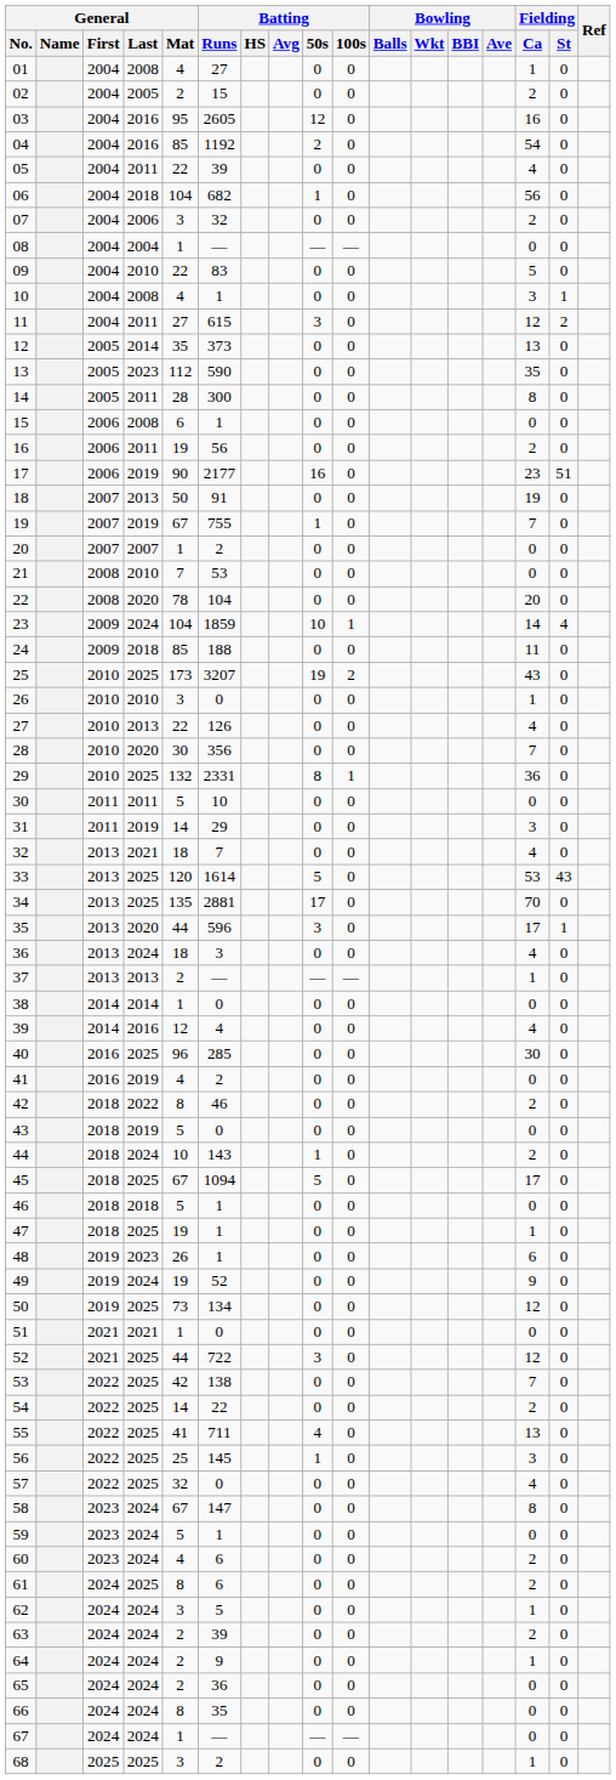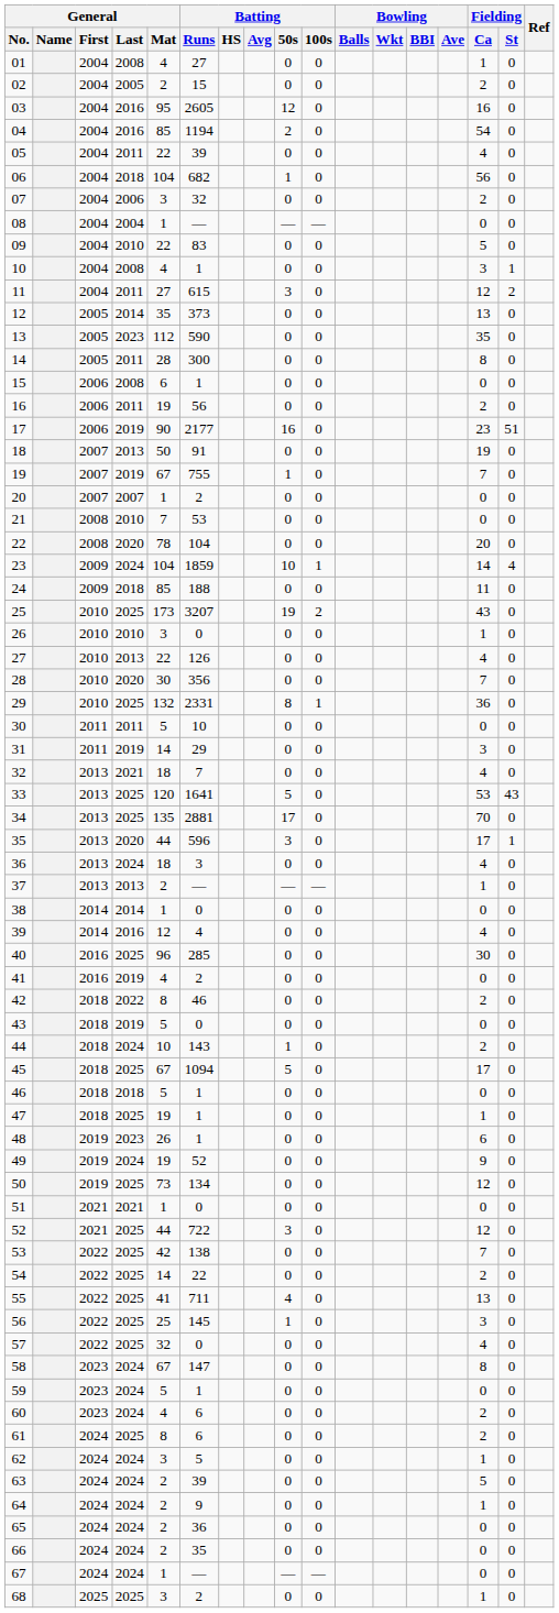 <table class="wikitable sortable plainrowheaders">
 <tr align="center">
 <th scope="col" colspan=5 class="unsortable">General</th>
 <th scope="col" colspan=5 class="unsortable"><a href='#'>Batting</a></th>
 <th scope="col" colspan=4 class="unsortable"><a href='#'>Bowling</a></th>
 <th scope="col" colspan=2 class="unsortable"><a href='#'>Fielding</a></th>
 <th scope="col" rowspan=2 class="unsortable">Ref</th>
 </tr>
 <tr align="center">
 <th scope="col">No.</th>
 <th scope="col">Name</th>
 <th scope="col">First</th>
 <th scope="col">Last</th>
 <th scope="col">Mat</th>
 <th scope="col"><a href='#'>Runs</a></th>
 <th scope="col">HS</th>
 <th scope="col"><a href='#'>Avg</a></th>
 <th scope="col">50s</th>
 <th scope="col">100s</th>
 <th scope="col"><a href='#'>Balls</a></th>
 <th scope="col"><a href='#'>Wkt</a></th>
 <th scope="col"><a href='#'>BBI</a></th>
 <th scope="col"><a href='#'>Ave</a></th>
 <th scope="col"><a href='#'>Ca</a></th>
 <th scope="col"><a href='#'>St</a></th>
 </tr>
 <tr align="center">
 <td><span>0</span>1</td>
 <th scope="row"></th>
 <td>2004</td>
 <td>2008</td>
 <td>4</td>
 <td>27</td>
 <td></td>
 <td></td>
 <td>0</td>
 <td>0</td>
 <td></td>
 <td></td>
 <td></td>
 <td></td>
 <td>1</td>
 <td>0</td>
 <td></td>
 </tr>
 <tr align="center">
 <td><span>0</span>2</td>
 <th scope="row"> </th>
 <td>2004</td>
 <td>2005</td>
 <td>2</td>
 <td>15</td>
 <td></td>
 <td></td>
 <td>0</td>
 <td>0</td>
 <td></td>
 <td></td>
 <td></td>
 <td></td>
 <td>2</td>
 <td>0</td>
 <td></td>
 </tr>
 <tr align="center">
 <td><span>0</span>3</td>
 <th scope="row"> </th>
 <td>2004</td>
 <td>2016</td>
 <td>95</td>
 <td>2605</td>
 <td></td>
 <td></td>
 <td>12</td>
 <td>0</td>
 <td></td>
 <td></td>
 <td></td>
 <td></td>
 <td>16</td>
 <td>0</td>
 <td></td>
 </tr>
 <tr align="center">
 <td><span>0</span>4</td>
 <th scope="row"></th>
 <td>2004</td>
 <td>2016</td>
 <td>85</td>
-<td>1192</td>
+<td>1194</td>
 <td></td>
 <td></td>
 <td>2</td>
 <td>0</td>
 <td></td>
 <td></td>
 <td></td>
 <td></td>
 <td>54</td>
 <td>0</td>
 <td></td>
 </tr>
 <tr align="center">
 <td><span>0</span>5</td>
 <th scope="row"></th>
 <td>2004</td>
 <td>2011</td>
 <td>22</td>
 <td>39</td>
 <td></td>
 <td></td>
 <td>0</td>
 <td>0</td>
 <td></td>
 <td></td>
 <td></td>
 <td></td>
 <td>4</td>
 <td>0</td>
 <td></td>
 </tr>
 <tr align="center">
 <td><span>0</span>6</td>
 <th scope="row"> </th>
 <td>2004</td>
 <td>2018</td>
 <td>104</td>
 <td>682</td>
 <td></td>
 <td></td>
 <td>1</td>
 <td>0</td>
 <td></td>
 <td></td>
 <td></td>
 <td></td>
 <td>56</td>
 <td>0</td>
 <td></td>
 </tr>
 <tr align="center">
 <td><span>0</span>7</td>
 <th scope="row"></th>
 <td>2004</td>
 <td>2006</td>
 <td>3</td>
 <td>32</td>
 <td></td>
 <td></td>
 <td>0</td>
 <td>0</td>
 <td></td>
 <td></td>
 <td></td>
 <td></td>
 <td>2</td>
 <td>0</td>
 <td></td>
 </tr>
 <tr align="center">
 <td><span>0</span>8</td>
 <th scope="row"></th>
 <td>2004</td>
 <td>2004</td>
 <td>1</td>
 <td>—</td>
 <td></td>
 <td></td>
 <td>—</td>
 <td>—</td>
 <td></td>
 <td></td>
 <td></td>
 <td></td>
 <td>0</td>
 <td>0</td>
 <td></td>
 </tr>
 <tr align="center">
 <td><span>0</span>9</td>
 <th scope="row"> </th>
 <td>2004</td>
 <td>2010</td>
 <td>22</td>
 <td>83</td>
 <td></td>
 <td></td>
 <td>0</td>
 <td>0</td>
 <td></td>
 <td></td>
 <td></td>
 <td></td>
 <td>5</td>
 <td>0</td>
 <td></td>
 </tr>
 <tr align="center">
 <td>10</td>
 <th scope="row"> </th>
 <td>2004</td>
 <td>2008</td>
 <td>4</td>
 <td>1</td>
 <td></td>
 <td></td>
 <td>0</td>
 <td>0</td>
 <td></td>
 <td></td>
 <td></td>
 <td></td>
 <td>3</td>
 <td>1</td>
 <td></td>
 </tr>
 <tr align="center">
 <td>11</td>
 <th scope="row"> </th>
 <td>2004</td>
 <td>2011</td>
 <td>27</td>
 <td>615</td>
 <td></td>
 <td></td>
 <td>3</td>
 <td>0</td>
 <td></td>
 <td></td>
 <td></td>
 <td></td>
 <td>12</td>
 <td>2</td>
 <td></td>
 </tr>
 <tr align="center">
 <td>12</td>
 <th scope="row"></th>
 <td>2005</td>
 <td>2014</td>
 <td>35</td>
 <td>373</td>
 <td></td>
 <td></td>
 <td>0</td>
 <td>0</td>
 <td></td>
 <td></td>
 <td></td>
 <td></td>
 <td>13</td>
 <td>0</td>
 <td></td>
 </tr>
 <tr align="center">
 <td>13</td>
 <th scope="row"></th>
 <td>2005</td>
 <td>2023</td>
 <td>112</td>
 <td>590</td>
 <td></td>
 <td></td>
 <td>0</td>
 <td>0</td>
 <td></td>
 <td></td>
 <td></td>
 <td></td>
 <td>35</td>
 <td>0</td>
 <td></td>
 </tr>
 <tr align="center">
 <td>14</td>
 <th scope="row"></th>
 <td>2005</td>
 <td>2011</td>
 <td>28</td>
 <td>300</td>
 <td></td>
 <td></td>
 <td>0</td>
 <td>0</td>
 <td></td>
 <td></td>
 <td></td>
 <td></td>
 <td>8</td>
 <td>0</td>
 <td></td>
 </tr>
 <tr align="center">
 <td>15</td>
 <th scope="row"></th>
 <td>2006</td>
 <td>2008</td>
 <td>6</td>
 <td>1</td>
 <td></td>
 <td></td>
 <td>0</td>
 <td>0</td>
 <td></td>
 <td></td>
 <td></td>
 <td></td>
 <td>0</td>
 <td>0</td>
 <td></td>
 </tr>
 <tr align="center">
 <td>16</td>
 <th scope="row"></th>
 <td>2006</td>
 <td>2011</td>
 <td>19</td>
 <td>56</td>
 <td></td>
 <td></td>
 <td>0</td>
 <td>0</td>
 <td></td>
 <td></td>
 <td></td>
 <td></td>
 <td>2</td>
 <td>0</td>
 <td></td>
 </tr>
 <tr align="center">
 <td>17</td>
 <th scope="row"> </th>
 <td>2006</td>
 <td>2019</td>
 <td>90</td>
 <td>2177</td>
 <td></td>
 <td></td>
 <td>16</td>
 <td>0</td>
 <td></td>
 <td></td>
 <td></td>
 <td></td>
 <td>23</td>
 <td>51</td>
 <td></td>
 </tr>
 <tr align="center">
 <td>18</td>
 <th scope="row"></th>
 <td>2007</td>
 <td>2013</td>
 <td>50</td>
 <td>91</td>
 <td></td>
 <td></td>
 <td>0</td>
 <td>0</td>
 <td></td>
 <td></td>
 <td></td>
 <td></td>
 <td>19</td>
 <td>0</td>
 <td></td>
 </tr>
 <tr align="center">
 <td>19</td>
 <th scope="row"></th>
 <td>2007</td>
 <td>2019</td>
 <td>67</td>
 <td>755</td>
 <td></td>
 <td></td>
 <td>1</td>
 <td>0</td>
 <td></td>
 <td></td>
 <td></td>
 <td></td>
 <td>7</td>
 <td>0</td>
 <td></td>
 </tr>
 <tr align="center">
 <td>20</td>
 <th scope="row"></th>
 <td>2007</td>
 <td>2007</td>
 <td>1</td>
 <td>2</td>
 <td></td>
 <td></td>
 <td>0</td>
 <td>0</td>
 <td></td>
 <td></td>
 <td></td>
 <td></td>
 <td>0</td>
 <td>0</td>
 <td></td>
 </tr>
 <tr align="center">
 <td>21</td>
 <th scope="row"></th>
 <td>2008</td>
 <td>2010</td>
 <td>7</td>
 <td>53</td>
 <td></td>
 <td></td>
 <td>0</td>
 <td>0</td>
 <td></td>
 <td></td>
 <td></td>
 <td></td>
 <td>0</td>
 <td>0</td>
 <td></td>
 </tr>
 <tr align="center">
 <td>22</td>
 <th scope="row"></th>
 <td>2008</td>
 <td>2020</td>
 <td>78</td>
 <td>104</td>
 <td></td>
 <td></td>
 <td>0</td>
 <td>0</td>
 <td></td>
 <td></td>
 <td></td>
 <td></td>
 <td>20</td>
 <td>0</td>
 <td></td>
 </tr>
 <tr align="center">
 <td>23</td>
 <th scope="row"> </th>
 <td>2009</td>
 <td>2024</td>
 <td>104</td>
 <td>1859</td>
 <td></td>
 <td></td>
 <td>10</td>
 <td>1</td>
 <td></td>
 <td></td>
 <td></td>
 <td></td>
 <td>14</td>
 <td>4</td>
 <td></td>
 </tr>
 <tr align="center">
 <td>24</td>
 <th scope="row"></th>
 <td>2009</td>
 <td>2018</td>
 <td>85</td>
 <td>188</td>
 <td></td>
 <td></td>
 <td>0</td>
 <td>0</td>
 <td></td>
 <td></td>
 <td></td>
 <td></td>
 <td>11</td>
 <td>0</td>
 <td></td>
 </tr>
 <tr align="center">
 <td>25</td>
 <th scope="row"></th>
 <td>2010</td>
 <td>2025</td>
 <td>173</td>
 <td>3207</td>
 <td></td>
 <td></td>
 <td>19</td>
 <td>2</td>
 <td></td>
 <td></td>
 <td></td>
 <td></td>
 <td>43</td>
 <td>0</td>
 <td></td>
 </tr>
 <tr align="center">
 <td>26</td>
 <th scope="row"></th>
 <td>2010</td>
 <td>2010</td>
 <td>3</td>
 <td>0</td>
 <td></td>
 <td></td>
 <td>0</td>
 <td>0</td>
 <td></td>
 <td></td>
 <td></td>
 <td></td>
 <td>1</td>
 <td>0</td>
 <td></td>
 </tr>
 <tr align="center">
 <td>27</td>
 <th scope="row"></th>
 <td>2010</td>
 <td>2013</td>
 <td>22</td>
 <td>126</td>
 <td></td>
 <td></td>
 <td>0</td>
 <td>0</td>
 <td></td>
 <td></td>
 <td></td>
 <td></td>
 <td>4</td>
 <td>0</td>
 <td></td>
 </tr>
 <tr align="center">
 <td>28</td>
 <th scope="row"></th>
 <td>2010</td>
 <td>2020</td>
 <td>30</td>
 <td>356</td>
 <td></td>
 <td></td>
 <td>0</td>
 <td>0</td>
 <td></td>
 <td></td>
 <td></td>
 <td></td>
 <td>7</td>
 <td>0</td>
 <td></td>
 </tr>
 <tr align="center">
 <td>29</td>
 <th scope="row"> </th>
 <td>2010</td>
 <td>2025</td>
 <td>132</td>
 <td>2331</td>
 <td></td>
 <td></td>
 <td>8</td>
 <td>1</td>
 <td></td>
 <td></td>
 <td></td>
 <td></td>
 <td>36</td>
 <td>0</td>
 <td></td>
 </tr>
 <tr align="center">
 <td>30</td>
 <th scope="row"> </th>
 <td>2011</td>
 <td>2011</td>
 <td>5</td>
 <td>10</td>
 <td></td>
 <td></td>
 <td>0</td>
 <td>0</td>
 <td></td>
 <td></td>
 <td></td>
 <td></td>
 <td>0</td>
 <td>0</td>
 <td></td>
 </tr>
 <tr align="center">
 <td>31</td>
 <th scope="row"></th>
 <td>2011</td>
 <td>2019</td>
 <td>14</td>
 <td>29</td>
 <td></td>
 <td></td>
 <td>0</td>
 <td>0</td>
 <td></td>
 <td></td>
 <td></td>
 <td></td>
 <td>3</td>
 <td>0</td>
 <td></td>
 </tr>
 <tr align="center">
 <td>32</td>
 <th scope="row"></th>
 <td>2013</td>
 <td>2021</td>
 <td>18</td>
 <td>7</td>
 <td></td>
 <td></td>
 <td>0</td>
 <td>0</td>
 <td></td>
 <td></td>
 <td></td>
 <td></td>
 <td>4</td>
 <td>0</td>
 <td></td>
 </tr>
 <tr align="center">
 <td>33</td>
 <th scope="row"> </th>
 <td>2013</td>
 <td>2025</td>
 <td>120</td>
-<td>1614</td>
+<td>1641</td>
 <td></td>
 <td></td>
 <td>5</td>
 <td>0</td>
 <td></td>
 <td></td>
 <td></td>
 <td></td>
 <td>53</td>
 <td>43</td>
 <td></td>
 </tr>
 <tr align="center">
 <td>34</td>
 <th scope="row"> </th>
 <td>2013</td>
 <td>2025</td>
 <td>135</td>
 <td>2881</td>
 <td></td>
 <td></td>
 <td>17</td>
 <td>0</td>
 <td></td>
 <td></td>
 <td></td>
 <td></td>
 <td>70</td>
 <td>0</td>
 <td></td>
 </tr>
 <tr align="center">
 <td>35</td>
 <th scope="row"> </th>
 <td>2013</td>
 <td>2020</td>
 <td>44</td>
 <td>596</td>
 <td></td>
 <td></td>
 <td>3</td>
 <td>0</td>
 <td></td>
 <td></td>
 <td></td>
 <td></td>
 <td>17</td>
 <td>1</td>
 <td></td>
 </tr>
 <tr align="center">
 <td>36</td>
 <th scope="row"> </th>
 <td>2013</td>
 <td>2024</td>
 <td>18</td>
 <td>3</td>
 <td></td>
 <td></td>
 <td>0</td>
 <td>0</td>
 <td></td>
 <td></td>
 <td></td>
 <td></td>
 <td>4</td>
 <td>0</td>
 <td></td>
 </tr>
 <tr align="center">
 <td>37</td>
 <th scope="row"></th>
 <td>2013</td>
 <td>2013</td>
 <td>2</td>
 <td>—</td>
 <td></td>
 <td></td>
 <td>—</td>
 <td>—</td>
 <td></td>
 <td></td>
 <td></td>
 <td></td>
 <td>1</td>
 <td>0</td>
 <td></td>
 </tr>
 <tr align="center">
 <td>38</td>
 <th scope="row"></th>
 <td>2014</td>
 <td>2014</td>
 <td>1</td>
 <td>0</td>
 <td></td>
 <td></td>
 <td>0</td>
 <td>0</td>
 <td></td>
 <td></td>
 <td></td>
 <td></td>
 <td>0</td>
 <td>0</td>
 <td></td>
 </tr>
 <tr align="center">
 <td>39</td>
 <th scope="row"></th>
 <td>2014</td>
 <td>2016</td>
 <td>12</td>
 <td>4</td>
 <td></td>
 <td></td>
 <td>0</td>
 <td>0</td>
 <td></td>
 <td></td>
 <td></td>
 <td></td>
 <td>4</td>
 <td>0</td>
 <td></td>
 </tr>
 <tr align="center">
 <td>40</td>
 <th scope="row"></th>
 <td>2016</td>
 <td>2025</td>
 <td>96</td>
 <td>285</td>
 <td></td>
 <td></td>
 <td>0</td>
 <td>0</td>
 <td></td>
 <td></td>
 <td></td>
 <td></td>
 <td>30</td>
 <td>0</td>
 <td></td>
 </tr>
 <tr align="center">
 <td>41</td>
 <th scope="row"></th>
 <td>2016</td>
 <td>2019</td>
 <td>4</td>
 <td>2</td>
 <td></td>
 <td></td>
 <td>0</td>
 <td>0</td>
 <td></td>
 <td></td>
 <td></td>
 <td></td>
 <td>0</td>
 <td>0</td>
 <td></td>
 </tr>
 <tr align="center">
 <td>42</td>
 <th scope="row"></th>
 <td>2018</td>
 <td>2022</td>
 <td>8</td>
 <td>46</td>
 <td></td>
 <td></td>
 <td>0</td>
 <td>0</td>
 <td></td>
 <td></td>
 <td></td>
 <td></td>
 <td>2</td>
 <td>0</td>
 <td></td>
 </tr>
 <tr align="center">
 <td>43</td>
 <th scope="row"></th>
 <td>2018</td>
 <td>2019</td>
 <td>5</td>
 <td>0</td>
 <td></td>
 <td></td>
 <td>0</td>
 <td>0</td>
 <td></td>
 <td></td>
 <td></td>
 <td></td>
 <td>0</td>
 <td>0</td>
 <td></td>
 </tr>
 <tr align="center">
 <td>44</td>
 <th scope="row"></th>
 <td>2018</td>
 <td>2024</td>
 <td>10</td>
 <td>143</td>
 <td></td>
 <td></td>
 <td>1</td>
 <td>0</td>
 <td></td>
 <td></td>
 <td></td>
 <td></td>
 <td>2</td>
 <td>0</td>
 <td></td>
 </tr>
 <tr align="center">
 <td>45</td>
 <th scope="row"></th>
 <td>2018</td>
 <td>2025</td>
 <td>67</td>
 <td>1094</td>
 <td></td>
 <td></td>
 <td>5</td>
 <td>0</td>
 <td></td>
 <td></td>
 <td></td>
 <td></td>
 <td>17</td>
 <td>0</td>
 <td></td>
 </tr>
 <tr align="center">
 <td>46</td>
 <th scope="row"></th>
 <td>2018</td>
 <td>2018</td>
 <td>5</td>
 <td>1</td>
 <td></td>
 <td></td>
 <td>0</td>
 <td>0</td>
 <td></td>
 <td></td>
 <td></td>
 <td></td>
 <td>0</td>
 <td>0</td>
 <td></td>
 </tr>
 <tr align="center">
 <td>47</td>
 <th scope="row"></th>
 <td>2018</td>
 <td>2025</td>
 <td>19</td>
 <td>1</td>
 <td></td>
 <td></td>
 <td>0</td>
 <td>0</td>
 <td></td>
 <td></td>
 <td></td>
 <td></td>
 <td>1</td>
 <td>0</td>
 <td></td>
 </tr>
 <tr align="center">
 <td>48</td>
 <th scope="row"></th>
 <td>2019</td>
 <td>2023</td>
 <td>26</td>
 <td>1</td>
 <td></td>
 <td></td>
 <td>0</td>
 <td>0</td>
 <td></td>
 <td></td>
 <td></td>
 <td></td>
 <td>6</td>
 <td>0</td>
 <td></td>
 </tr>
 <tr align="center">
 <td>49</td>
 <th scope="row"></th>
 <td>2019</td>
 <td>2024</td>
 <td>19</td>
 <td>52</td>
 <td></td>
 <td></td>
 <td>0</td>
 <td>0</td>
 <td></td>
 <td></td>
 <td></td>
 <td></td>
 <td>9</td>
 <td>0</td>
 <td></td>
 </tr>
 <tr align="center">
 <td>50</td>
 <th scope="row"></th>
 <td>2019</td>
 <td>2025</td>
 <td>73</td>
 <td>134</td>
 <td></td>
 <td></td>
 <td>0</td>
 <td>0</td>
 <td></td>
 <td></td>
 <td></td>
 <td></td>
 <td>12</td>
 <td>0</td>
 <td></td>
 </tr>
 <tr align="center">
 <td>51</td>
 <th scope="row"></th>
 <td>2021</td>
 <td>2021</td>
 <td>1</td>
 <td>0</td>
 <td></td>
 <td></td>
 <td>0</td>
 <td>0</td>
 <td></td>
 <td></td>
 <td></td>
 <td></td>
 <td>0</td>
 <td>0</td>
 <td></td>
 </tr>
 <tr align="center">
 <td>52</td>
 <th scope="row"></th>
 <td>2021</td>
 <td>2025</td>
 <td>44</td>
 <td>722</td>
 <td></td>
 <td></td>
 <td>3</td>
 <td>0</td>
 <td></td>
 <td></td>
 <td></td>
 <td></td>
 <td>12</td>
 <td>0</td>
 <td></td>
 </tr>
 <tr align="center">
 <td>53</td>
 <th scope="row"></th>
 <td>2022</td>
 <td>2025</td>
 <td>42</td>
 <td>138</td>
 <td></td>
 <td></td>
 <td>0</td>
 <td>0</td>
 <td></td>
 <td></td>
 <td></td>
 <td></td>
 <td>7</td>
 <td>0</td>
 <td></td>
 </tr>
 <tr align="center">
 <td>54</td>
 <th scope="row"></th>
 <td>2022</td>
 <td>2025</td>
 <td>14</td>
 <td>22</td>
 <td></td>
 <td></td>
 <td>0</td>
 <td>0</td>
 <td></td>
 <td></td>
 <td></td>
 <td></td>
 <td>2</td>
 <td>0</td>
 <td></td>
 </tr>
 <tr align="center">
 <td>55</td>
 <th scope="row"></th>
 <td>2022</td>
 <td>2025</td>
 <td>41</td>
 <td>711</td>
 <td></td>
 <td></td>
 <td>4</td>
 <td>0</td>
 <td></td>
 <td></td>
 <td></td>
 <td></td>
 <td>13</td>
 <td>0</td>
 <td></td>
 </tr>
 <tr align="center">
 <td>56</td>
 <th scope="row"></th>
 <td>2022</td>
 <td>2025</td>
 <td>25</td>
 <td>145</td>
 <td></td>
 <td></td>
 <td>1</td>
 <td>0</td>
 <td></td>
 <td></td>
 <td></td>
 <td></td>
 <td>3</td>
 <td>0</td>
 <td></td>
 </tr>
 <tr align="center">
 <td>57</td>
 <th scope="row"></th>
 <td>2022</td>
 <td>2025</td>
 <td>32</td>
 <td>0</td>
 <td></td>
 <td></td>
 <td>0</td>
 <td>0</td>
 <td></td>
 <td></td>
 <td></td>
 <td></td>
 <td>4</td>
 <td>0</td>
 <td></td>
 </tr>
 <tr align="center">
 <td>58</td>
 <th scope="row"></th>
 <td>2023</td>
 <td>2024</td>
 <td>67</td>
 <td>147</td>
 <td></td>
 <td></td>
 <td>0</td>
 <td>0</td>
 <td></td>
 <td></td>
 <td></td>
 <td></td>
 <td>8</td>
 <td>0</td>
 <td></td>
 </tr>
 <tr align="center">
 <td>59</td>
 <th scope="row"></th>
 <td>2023</td>
 <td>2024</td>
 <td>5</td>
 <td>1</td>
 <td></td>
 <td></td>
 <td>0</td>
 <td>0</td>
 <td></td>
 <td></td>
 <td></td>
 <td></td>
 <td>0</td>
 <td>0</td>
 <td></td>
 </tr>
 <tr align="center">
 <td>60</td>
 <th scope="row"></th>
 <td>2023</td>
 <td>2024</td>
 <td>4</td>
 <td>6</td>
 <td></td>
 <td></td>
 <td>0</td>
 <td>0</td>
 <td></td>
 <td></td>
 <td></td>
 <td></td>
 <td>2</td>
 <td>0</td>
 <td></td>
 </tr>
 <tr align="center">
 <td>61</td>
 <th scope="row"></th>
 <td>2024</td>
 <td>2025</td>
 <td>8</td>
 <td>6</td>
 <td></td>
 <td></td>
 <td>0</td>
 <td>0</td>
 <td></td>
 <td></td>
 <td></td>
 <td></td>
 <td>2</td>
 <td>0</td>
 <td></td>
 </tr>
 <tr align="center">
 <td>62</td>
 <th scope="row"></th>
 <td>2024</td>
 <td>2024</td>
 <td>3</td>
 <td>5</td>
 <td></td>
 <td></td>
 <td>0</td>
 <td>0</td>
 <td></td>
 <td></td>
 <td></td>
 <td></td>
 <td>1</td>
 <td>0</td>
 <td></td>
 </tr>
 <tr align="center">
 <td>63</td>
 <th scope="row"></th>
 <td>2024</td>
 <td>2024</td>
 <td>2</td>
 <td>39</td>
 <td></td>
 <td></td>
 <td>0</td>
 <td>0</td>
 <td></td>
 <td></td>
 <td></td>
 <td></td>
-<td>2</td>
+<td>5</td>
 <td>0</td>
 <td></td>
 </tr>
 <tr align="center">
 <td>64</td>
 <th scope="row"></th>
 <td>2024</td>
 <td>2024</td>
 <td>2</td>
 <td>9</td>
 <td></td>
 <td></td>
 <td>0</td>
 <td>0</td>
 <td></td>
 <td></td>
 <td></td>
 <td></td>
 <td>1</td>
 <td>0</td>
 <td></td>
 </tr>
 <tr align="center">
 <td>65</td>
 <th scope="row"></th>
 <td>2024</td>
 <td>2024</td>
 <td>2</td>
 <td>36</td>
 <td></td>
 <td></td>
 <td>0</td>
 <td>0</td>
 <td></td>
 <td></td>
 <td></td>
 <td></td>
 <td>0</td>
 <td>0</td>
 <td></td>
 </tr>
 <tr align="center">
 <td>66</td>
 <th scope="row"> </th>
 <td>2024</td>
 <td>2024</td>
-<td>8</td>
+<td>2</td>
 <td>35</td>
 <td></td>
 <td></td>
 <td>0</td>
 <td>0</td>
 <td></td>
 <td></td>
 <td></td>
 <td></td>
 <td>0</td>
 <td>0</td>
 <td></td>
 </tr>
 <tr align="center">
 <td>67</td>
 <th scope="row"></th>
 <td>2024</td>
 <td>2024</td>
 <td>1</td>
 <td>—</td>
 <td></td>
 <td></td>
 <td>—</td>
 <td>—</td>
 <td></td>
 <td></td>
 <td></td>
 <td></td>
 <td>0</td>
 <td>0</td>
 <td></td>
 </tr>
 <tr align="center">
 <td>68</td>
 <th scope="row"></th>
 <td>2025</td>
 <td>2025</td>
 <td>3</td>
 <td>2</td>
 <td></td>
 <td></td>
 <td>0</td>
 <td>0</td>
 <td></td>
 <td></td>
 <td></td>
 <td></td>
 <td>1</td>
 <td>0</td>
 <td></td>
 </tr>
 </table>
